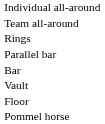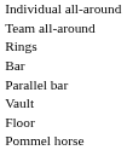 <table>
 <tr>
 <td>Individual all-around</td>
 <td></td>
 <td></td>
 <td></td>
 </tr>
 <tr>
 <td>Team all-around</td>
 <td></td>
 <td></td>
 <td></td>
 </tr>
 <tr>
 <td>Rings</td>
 <td></td>
 <td></td>
 <td></td>
 </tr>
 <tr>
-<td>Parallel bar</td>
+<td>Bar</td>
 <td></td>
 <td></td>
 <td></td>
 </tr>
 <tr>
-<td>Bar</td>
+<td>Parallel bar</td>
 <td></td>
 <td></td>
 <td></td>
 </tr>
 <tr>
 <td>Vault</td>
 <td></td>
 <td></td>
 <td></td>
 </tr>
 <tr>
 <td>Floor</td>
 <td></td>
 <td></td>
 <td></td>
 </tr>
 <tr>
 <td>Pommel horse</td>
 <td></td>
 <td></td>
 <td></td>
 </tr>
 </table>
